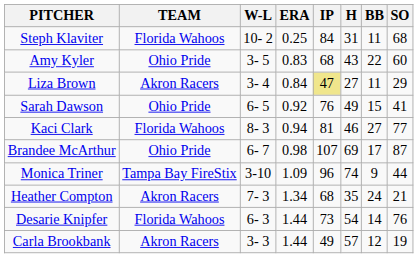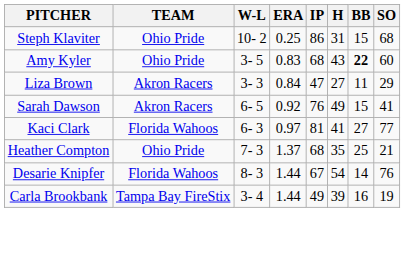 <table class="wikitable sortable" style="text-align:center;">
 <tr>
 <th>PITCHER</th>
 <th>TEAM</th>
 <th>W-L</th>
 <th>ERA</th>
 <th>IP</th>
 <th>H</th>
 <th>BB</th>
 <th>SO</th>
 </tr>
 <tr>
 <td><a href='#'>Steph Klaviter</a></td>
-<td><a href='#'>Florida Wahoos</a></td>
+<td><a href='#'>Ohio Pride</a></td>
 <td>10- 2</td>
 <td>0.25</td>
-<td>84</td>
+<td>86</td>
 <td>31</td>
-<td>11</td>
+<td>15</td>
 <td>68</td>
 </tr>
 <tr>
 <td><a href='#'>Amy Kyler</a></td>
 <td><a href='#'>Ohio Pride</a></td>
 <td>3- 5</td>
 <td>0.83</td>
 <td>68</td>
 <td>43</td>
-<td>22</td>
+<td><strong>22</strong></td>
 <td>60</td>
 </tr>
 <tr>
 <td><a href='#'>Liza Brown</a></td>
 <td><a href='#'>Akron Racers</a></td>
-<td>3- 4</td>
+<td>3- 3</td>
 <td>0.84</td>
-<td style="background: khaki;">47</td>
+<td>47</td>
 <td>27</td>
 <td>11</td>
 <td>29</td>
 </tr>
 <tr>
 <td><a href='#'>Sarah Dawson</a></td>
-<td><a href='#'>Ohio Pride</a></td>
+<td><a href='#'>Akron Racers</a></td>
 <td>6- 5</td>
 <td>0.92</td>
 <td>76</td>
 <td>49</td>
 <td>15</td>
 <td>41</td>
 </tr>
 <tr>
 <td><a href='#'>Kaci Clark</a></td>
 <td><a href='#'>Florida Wahoos</a></td>
-<td>8- 3</td>
-<td>0.94</td>
+<td>6- 3</td>
+<td>0.97</td>
 <td>81</td>
-<td>46</td>
+<td>41</td>
 <td>27</td>
 <td>77</td>
 </tr>
 <tr>
-<td><a href='#'>Brandee McArthur</a></td>
+<td><a href='#'>Heather Compton</a></td>
 <td><a href='#'>Ohio Pride</a></td>
-<td>6- 7</td>
-<td>0.98</td>
-<td>107</td>
-<td>69</td>
-<td>17</td>
-<td>87</td>
-</tr>
-<tr>
-<td><a href='#'>Monica Triner</a></td>
-<td><a href='#'>Tampa Bay FireStix</a></td>
-<td>3-10</td>
-<td>1.09</td>
-<td>96</td>
-<td>74</td>
-<td>9</td>
-<td>44</td>
-</tr>
-<tr>
-<td><a href='#'>Heather Compton</a></td>
-<td><a href='#'>Akron Racers</a></td>
 <td>7- 3</td>
-<td>1.34</td>
+<td>1.37</td>
 <td>68</td>
 <td>35</td>
-<td>24</td>
+<td>25</td>
 <td>21</td>
 </tr>
 <tr>
 <td><a href='#'>Desarie Knipfer</a></td>
 <td><a href='#'>Florida Wahoos</a></td>
-<td>6- 3</td>
+<td>8- 3</td>
 <td>1.44</td>
-<td>73</td>
+<td>67</td>
 <td>54</td>
 <td>14</td>
 <td>76</td>
 </tr>
 <tr>
 <td><a href='#'>Carla Brookbank</a></td>
-<td><a href='#'>Akron Racers</a></td>
-<td>3- 3</td>
+<td><a href='#'>Tampa Bay FireStix</a></td>
+<td>3- 4</td>
 <td>1.44</td>
 <td>49</td>
-<td>57</td>
-<td>12</td>
+<td>39</td>
+<td>16</td>
 <td>19</td>
 </tr>
 </table>
